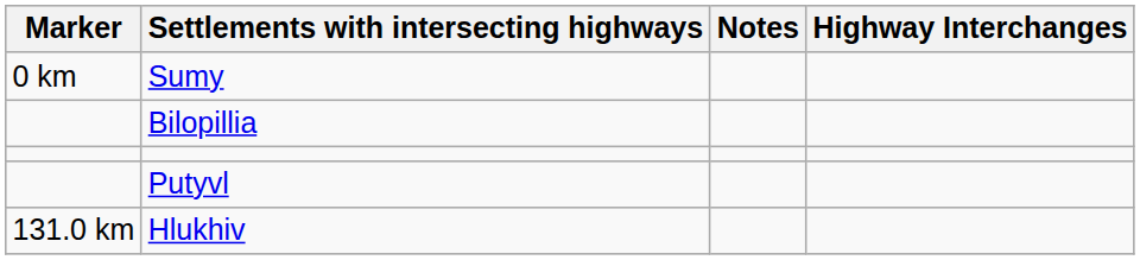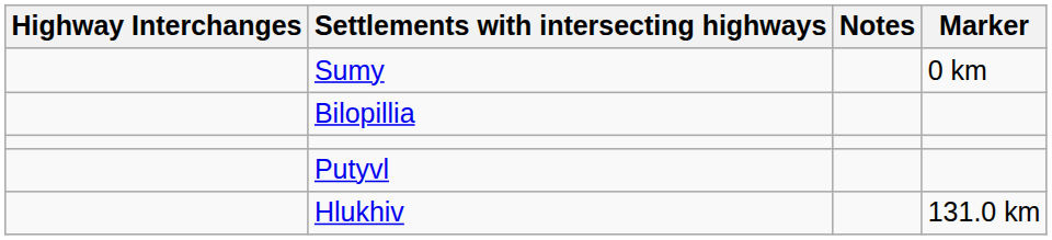 <table class="wikitable">
 <tr>
-<th>Marker</th>
+<th>Highway Interchanges</th>
 <th>Settlements with intersecting highways</th>
 <th>Notes</th>
-<th>Highway Interchanges</th>
+<th>Marker</th>
 </tr>
 <tr>
-<td>0 km</td>
+<td> </td>
 <td><a href='#'>Sumy</a></td>
 <td></td>
-<td> </td>
+<td>0 km</td>
 </tr>
 <tr>
-<td></td>
+<td> </td>
 <td><a href='#'>Bilopillia</a></td>
 <td></td>
-<td> </td>
+<td></td>
 </tr>
 <tr>
 <td></td>
 <td></td>
 <td></td>
 <td></td>
 </tr>
 <tr>
 <td></td>
 <td><a href='#'>Putyvl</a></td>
 <td></td>
 <td></td>
 </tr>
 <tr>
-<td>131.0 km</td>
+<td></td>
 <td><a href='#'>Hlukhiv</a></td>
 <td></td>
-<td></td>
+<td>131.0 km</td>
 </tr>
 </table>
